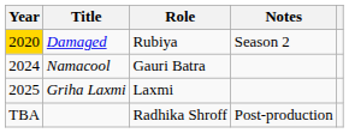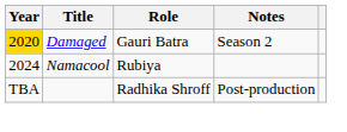 <table class="wikitable sortable">
 <tr>
 <th>Year</th>
 <th>Title</th>
 <th>Role</th>
 <th class="unsortable">Notes</th>
 <th class="unsortable"></th>
 </tr>
 <tr>
 <td style="background: gold;">2020</td>
 <td><a href='#'><em>Damaged</em></a></td>
-<td>Rubiya</td>
+<td>Gauri Batra</td>
 <td>Season 2</td>
 <td style="text-align:center;"></td>
 </tr>
 <tr>
 <td>2024</td>
 <td><em>Namacool</em></td>
-<td>Gauri Batra</td>
-<td></td>
-<td style="text-align:center;"></td>
-</tr>
-<tr>
-<td>2025</td>
-<td><em>Griha Laxmi</em></td>
-<td>Laxmi</td>
+<td>Rubiya</td>
 <td></td>
 <td style="text-align:center;"></td>
 </tr>
 <tr>
 <td>TBA</td>
 <td></td>
 <td>Radhika Shroff</td>
 <td>Post-production</td>
 <td style="text-align:center;"></td>
 </tr>
 </table>
